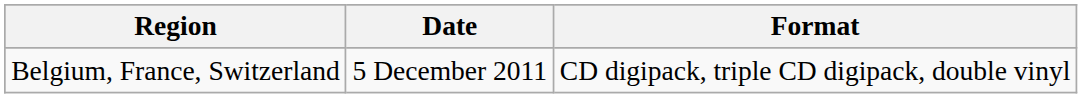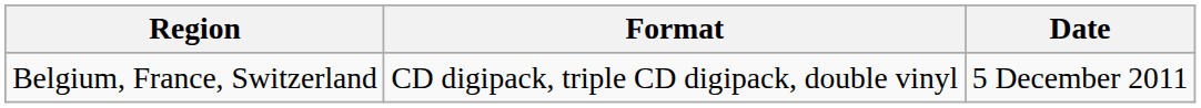 <table class="wikitable">
 <tr>
 <th>Region</th>
+<th>Format</th>
 <th>Date</th>
-<th>Format</th>
 </tr>
 <tr>
 <td>Belgium, France, Switzerland</td>
+<td>CD digipack, triple CD digipack, double vinyl <br></td>
 <td>5 December 2011</td>
-<td>CD digipack, triple CD digipack, double vinyl <br></td>
 </tr>
 </table>
